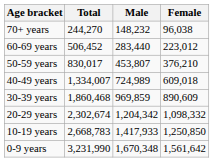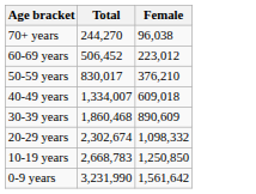 <table class="wikitable">
 <tr>
 <th>Age bracket</th>
 <th>Total</th>
-<th>Male</th>
 <th>Female</th>
 </tr>
 <tr>
 <td>70+ years</td>
 <td>244,270</td>
-<td>148,232</td>
 <td>96,038</td>
 </tr>
 <tr>
 <td>60-69 years</td>
 <td>506,452</td>
-<td>283,440</td>
 <td>223,012</td>
 </tr>
 <tr>
 <td>50-59 years</td>
 <td>830,017</td>
-<td>453,807</td>
 <td>376,210</td>
 </tr>
 <tr>
 <td>40-49 years</td>
 <td>1,334,007</td>
-<td>724,989</td>
 <td>609,018</td>
 </tr>
 <tr>
 <td>30-39 years</td>
 <td>1,860,468</td>
-<td>969,859</td>
 <td>890,609</td>
 </tr>
 <tr>
 <td>20-29 years</td>
 <td>2,302,674</td>
-<td>1,204,342</td>
 <td>1,098,332</td>
 </tr>
 <tr>
 <td>10-19 years</td>
 <td>2,668,783</td>
-<td>1,417,933</td>
 <td>1,250,850</td>
 </tr>
 <tr>
 <td>0-9 years</td>
 <td>3,231,990</td>
-<td>1,670,348</td>
 <td>1,561,642</td>
 </tr>
 </table>
